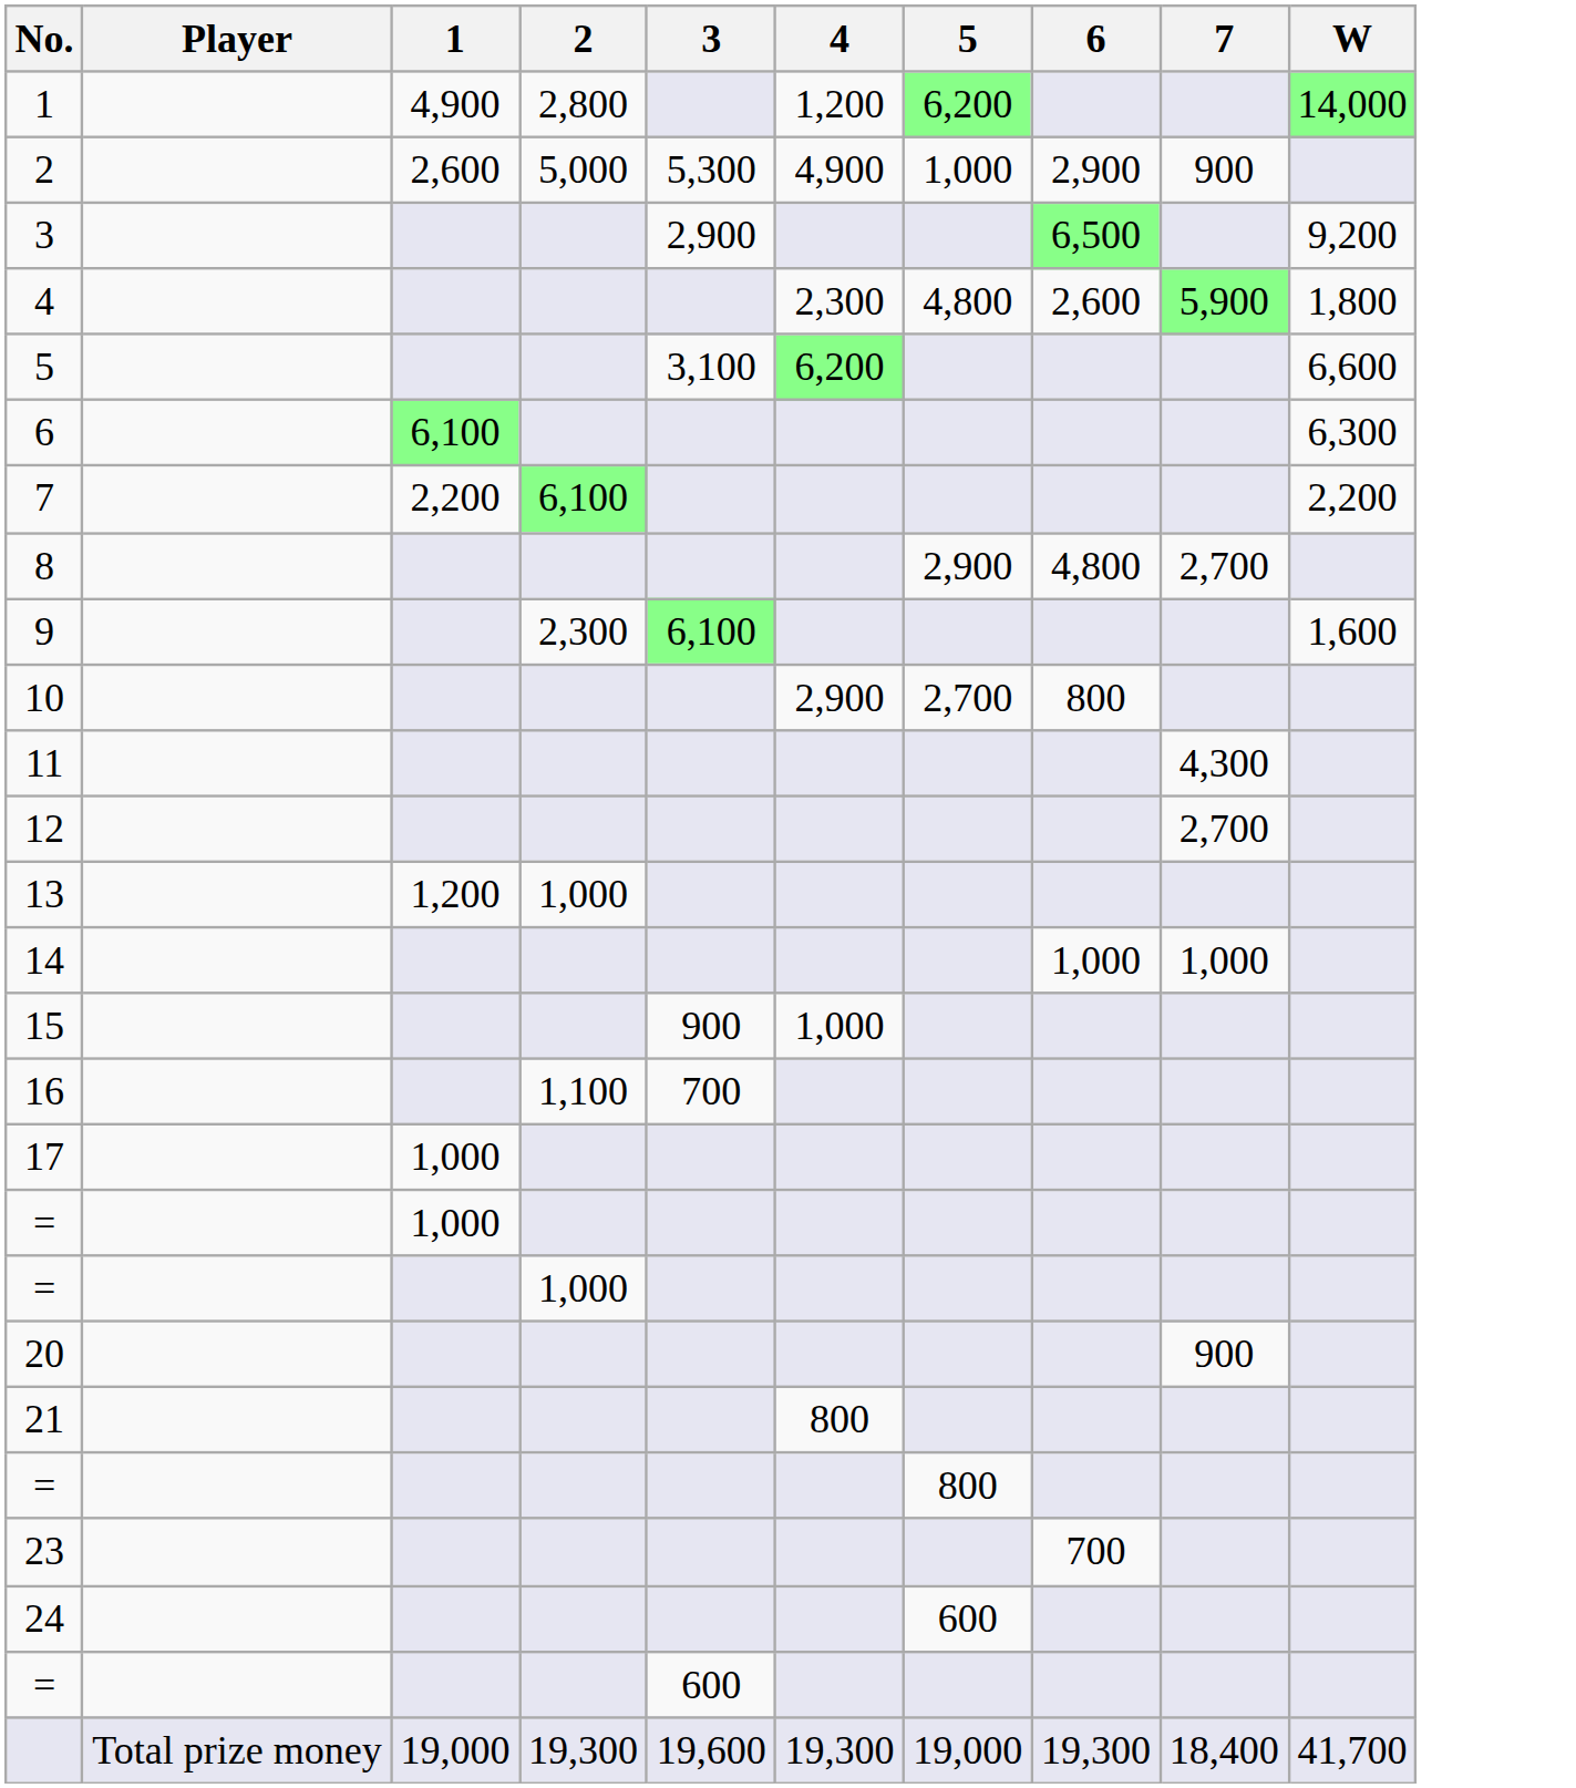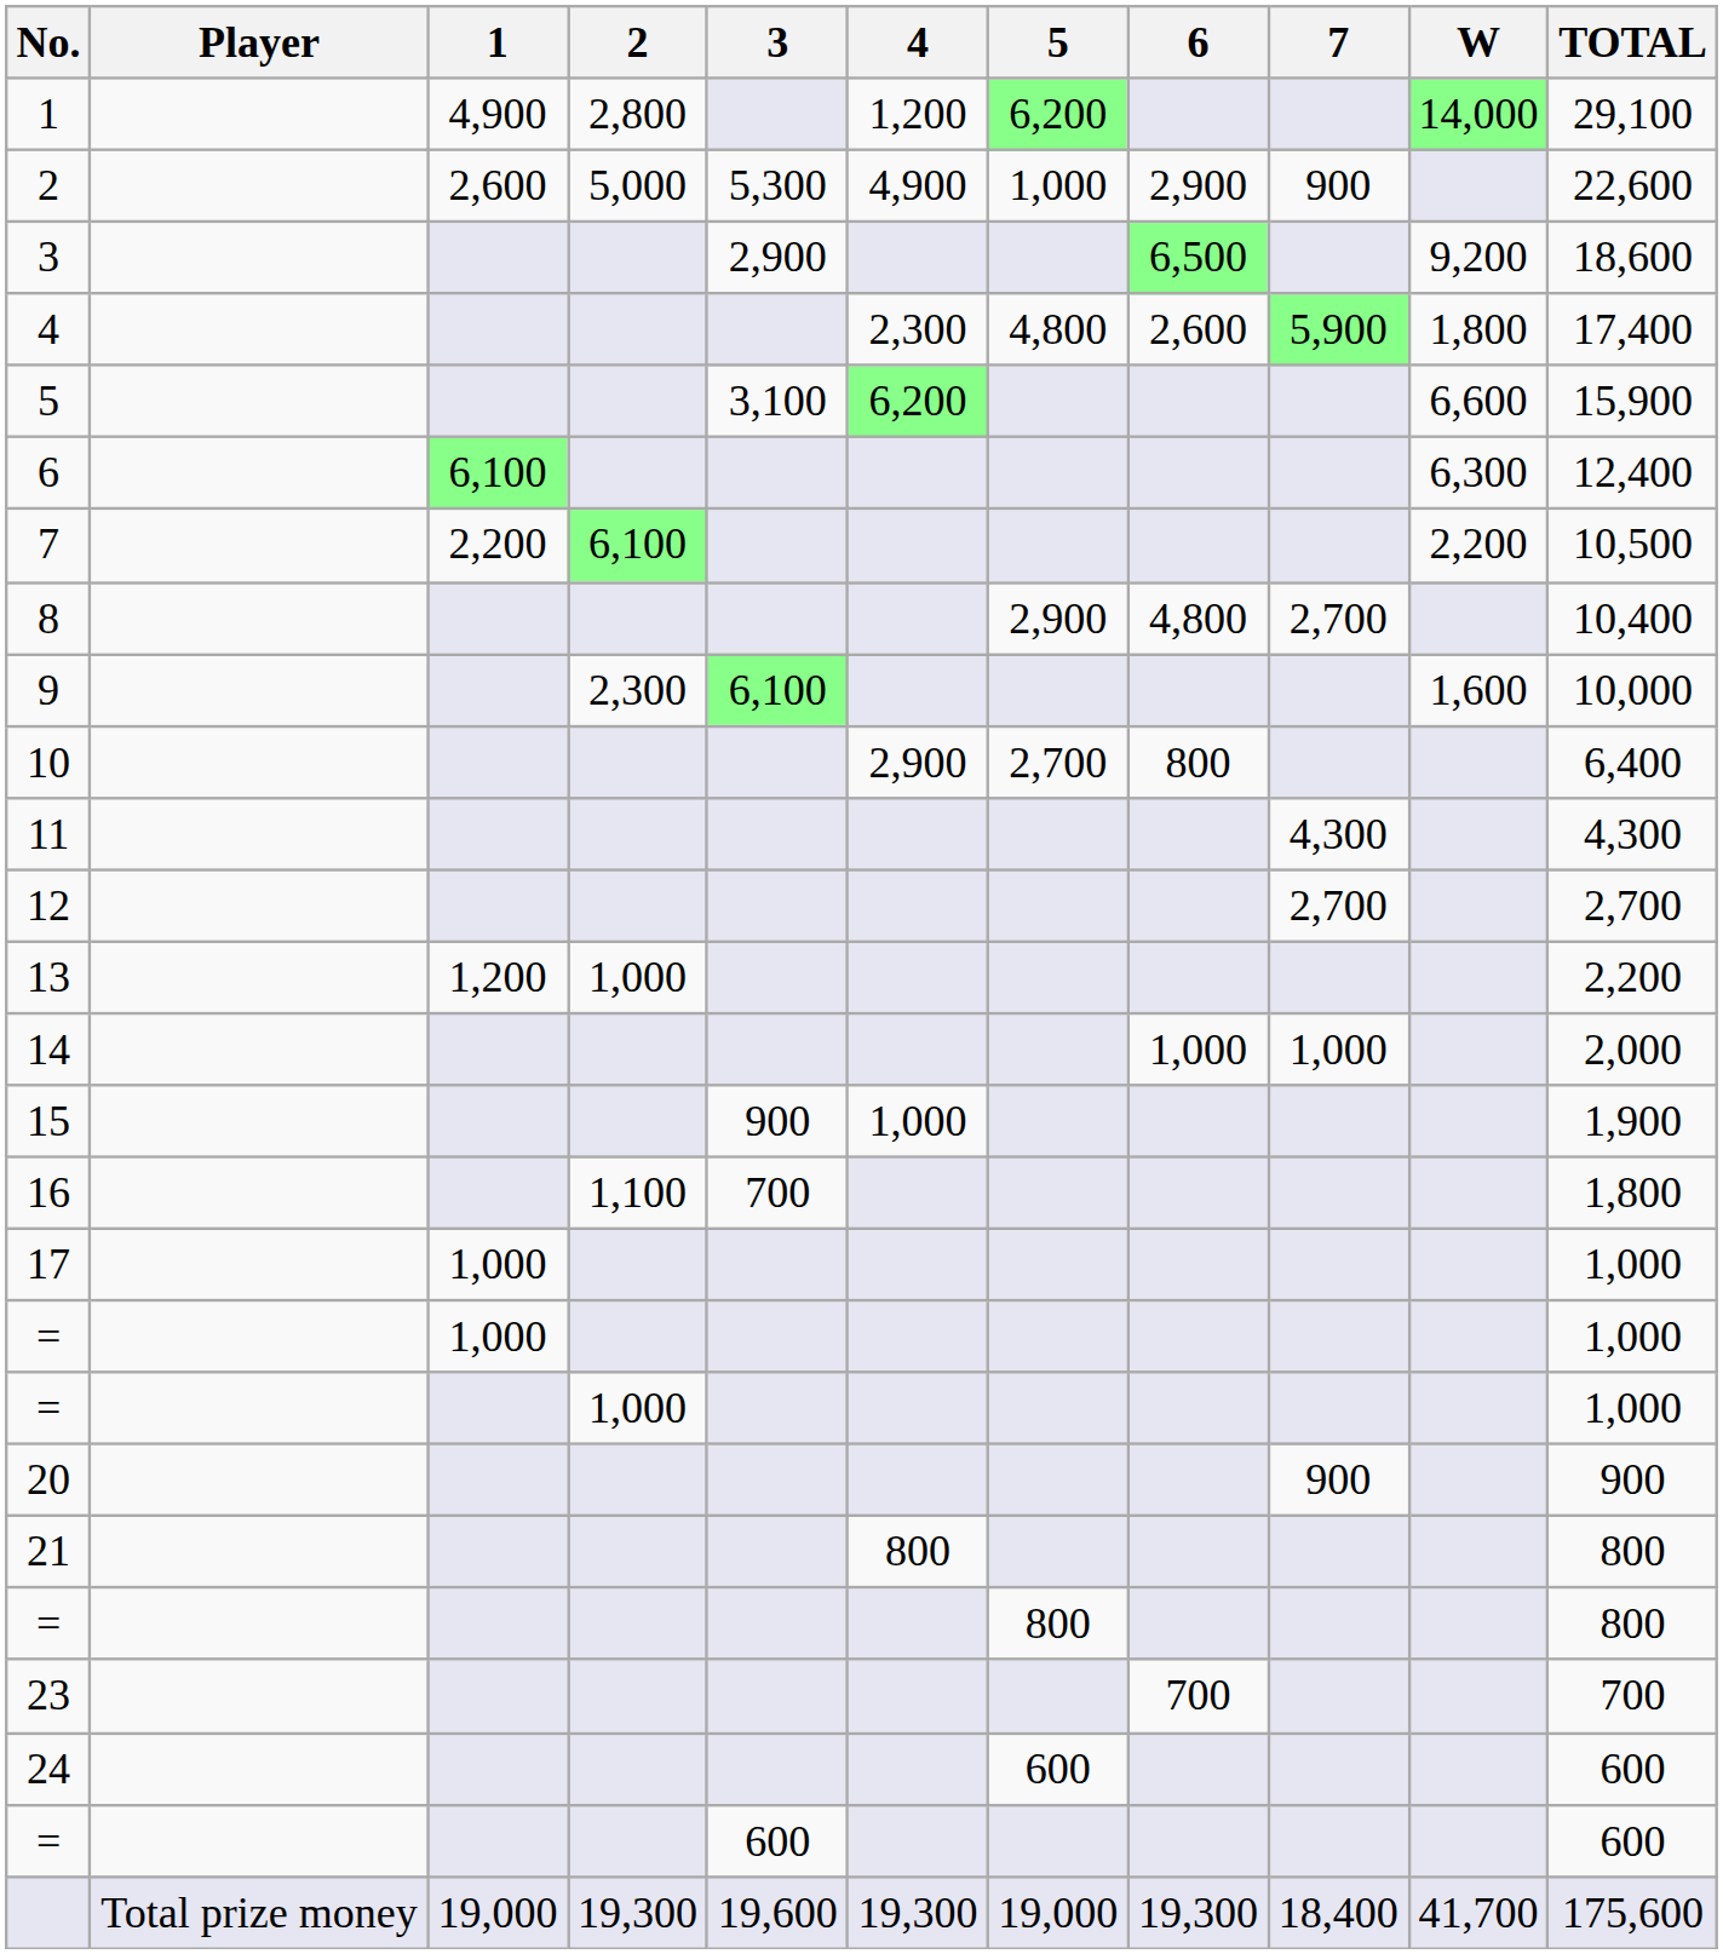 <table class="wikitable sortable" style="text-align:center;font-size:95%">
 <tr>
 <th>No.</th>
 <th>Player</th>
 <th>1</th>
 <th>2</th>
 <th>3</th>
 <th>4</th>
 <th>5</th>
 <th>6</th>
 <th>7</th>
 <th>W</th>
+<th>TOTAL</th>
 </tr>
 <tr>
 <td>1</td>
 <td style="text-align:left;" data-sort-value="Perry, Joe"></td>
 <td>4,900</td>
 <td>2,800</td>
 <td style="background:#e6e6f2;"></td>
 <td>1,200</td>
 <td style="background:#88ff88;">6,200</td>
 <td style="background:#e6e6f2;"></td>
 <td style="background:#e6e6f2;"></td>
 <td style="background:#88ff88;">14,000</td>
+<td>29,100</td>
 </tr>
 <tr>
 <td>2</td>
 <td style="text-align:left;" data-sort-value="Carter, Ali"></td>
 <td>2,600</td>
 <td>5,000</td>
 <td>5,300</td>
 <td>4,900</td>
 <td>1,000</td>
 <td>2,900</td>
 <td>900</td>
 <td style="background:#e6e6f2;"></td>
+<td>22,600</td>
 </tr>
 <tr>
 <td>3</td>
 <td style="text-align:left;" data-sort-value="Selby, Mark"></td>
 <td style="background:#e6e6f2;"></td>
 <td style="background:#e6e6f2;"></td>
 <td>2,900</td>
 <td style="background:#e6e6f2;"></td>
 <td style="background:#e6e6f2;"></td>
 <td style="background:#88ff88;">6,500</td>
 <td style="background:#e6e6f2;"></td>
 <td>9,200</td>
+<td>18,600</td>
 </tr>
 <tr>
 <td>4</td>
 <td style="text-align:left;" data-sort-value="King, Mark"></td>
 <td style="background:#e6e6f2;"></td>
 <td style="background:#e6e6f2;"></td>
 <td style="background:#e6e6f2;"></td>
 <td>2,300</td>
 <td>4,800</td>
 <td>2,600</td>
 <td style="background:#88ff88;">5,900</td>
 <td>1,800</td>
+<td>17,400</td>
 </tr>
 <tr>
 <td>5</td>
 <td style="text-align:left;" data-sort-value="Murphy, Shaun"></td>
 <td style="background:#e6e6f2;"></td>
 <td style="background:#e6e6f2;"></td>
 <td>3,100</td>
 <td style="background:#88ff88;">6,200</td>
 <td style="background:#e6e6f2;"></td>
 <td style="background:#e6e6f2;"></td>
 <td style="background:#e6e6f2;"></td>
 <td>6,600</td>
+<td>15,900</td>
 </tr>
 <tr>
 <td>6</td>
 <td style="text-align:left;" data-sort-value="Day, Ryan"></td>
 <td style="background:#88ff88;">6,100</td>
 <td style="background:#e6e6f2;"></td>
 <td style="background:#e6e6f2;"></td>
 <td style="background:#e6e6f2;"></td>
 <td style="background:#e6e6f2;"></td>
 <td style="background:#e6e6f2;"></td>
 <td style="background:#e6e6f2;"></td>
 <td>6,300</td>
+<td>12,400</td>
 </tr>
 <tr>
 <td>7</td>
 <td style="text-align:left;" data-sort-value="Doherty, Ken"></td>
 <td>2,200</td>
 <td style="background:#88ff88;">6,100</td>
 <td style="background:#e6e6f2;"></td>
 <td style="background:#e6e6f2;"></td>
 <td style="background:#e6e6f2;"></td>
 <td style="background:#e6e6f2;"></td>
 <td style="background:#e6e6f2;"></td>
 <td>2,200</td>
+<td>10,500</td>
 </tr>
 <tr>
 <td>8</td>
 <td style="text-align:left;" data-sort-value="Robertson, Neil"></td>
 <td style="background:#e6e6f2;"></td>
 <td style="background:#e6e6f2;"></td>
 <td style="background:#e6e6f2;"></td>
 <td style="background:#e6e6f2;"></td>
 <td>2,900</td>
 <td>4,800</td>
 <td>2,700</td>
 <td style="background:#e6e6f2;"></td>
+<td>10,400</td>
 </tr>
 <tr>
 <td>9</td>
 <td style="text-align:left;" data-sort-value="Hamilton, Anthony"></td>
 <td style="background:#e6e6f2;"></td>
 <td>2,300</td>
 <td style="background:#88ff88;">6,100</td>
 <td style="background:#e6e6f2;"></td>
 <td style="background:#e6e6f2;"></td>
 <td style="background:#e6e6f2;"></td>
 <td style="background:#e6e6f2;"></td>
 <td>1,600</td>
+<td>10,000</td>
 </tr>
 <tr>
 <td>10</td>
 <td style="text-align:left;" data-sort-value="Allen, Mark"></td>
 <td style="background:#e6e6f2;"></td>
 <td style="background:#e6e6f2;"></td>
 <td style="background:#e6e6f2;"></td>
 <td>2,900</td>
 <td>2,700</td>
 <td>800</td>
 <td style="background:#e6e6f2;"></td>
 <td style="background:#e6e6f2;"></td>
+<td>6,400</td>
 </tr>
 <tr>
 <td>11</td>
 <td style="text-align:left;" data-sort-value="Harold, Dave"></td>
 <td style="background:#e6e6f2;"></td>
 <td style="background:#e6e6f2;"></td>
 <td style="background:#e6e6f2;"></td>
 <td style="background:#e6e6f2;"></td>
 <td style="background:#e6e6f2;"></td>
 <td style="background:#e6e6f2;"></td>
 <td>4,300</td>
 <td style="background:#e6e6f2;"></td>
+<td>4,300</td>
 </tr>
 <tr>
 <td>12</td>
 <td style="text-align:left;" data-sort-value="O'Brien, Fergal"></td>
 <td style="background:#e6e6f2;"></td>
 <td style="background:#e6e6f2;"></td>
 <td style="background:#e6e6f2;"></td>
 <td style="background:#e6e6f2;"></td>
 <td style="background:#e6e6f2;"></td>
 <td style="background:#e6e6f2;"></td>
 <td>2,700</td>
 <td style="background:#e6e6f2;"></td>
+<td>2,700</td>
 </tr>
 <tr>
 <td>13</td>
 <td style="text-align:left;" data-sort-value="Williams, Mark"></td>
 <td>1,200</td>
 <td>1,000</td>
 <td style="background:#e6e6f2;"></td>
 <td style="background:#e6e6f2;"></td>
 <td style="background:#e6e6f2;"></td>
 <td style="background:#e6e6f2;"></td>
 <td style="background:#e6e6f2;"></td>
 <td style="background:#e6e6f2;"></td>
+<td>2,200</td>
 </tr>
 <tr>
 <td>14</td>
 <td style="text-align:left;" data-sort-value="White, Jimmy"></td>
 <td style="background:#e6e6f2;"></td>
 <td style="background:#e6e6f2;"></td>
 <td style="background:#e6e6f2;"></td>
 <td style="background:#e6e6f2;"></td>
 <td style="background:#e6e6f2;"></td>
 <td>1,000</td>
 <td>1,000</td>
 <td style="background:#e6e6f2;"></td>
+<td>2,000</td>
 </tr>
 <tr>
 <td>15</td>
 <td style="text-align:left;" data-sort-value="Bingham, Stuart"></td>
 <td style="background:#e6e6f2;"></td>
 <td style="background:#e6e6f2;"></td>
 <td>900</td>
 <td>1,000</td>
 <td style="background:#e6e6f2;"></td>
 <td style="background:#e6e6f2;"></td>
 <td style="background:#e6e6f2;"></td>
 <td style="background:#e6e6f2;"></td>
+<td>1,900</td>
 </tr>
 <tr>
 <td>16</td>
 <td style="text-align:left;" data-sort-value="Swail, Joe"></td>
 <td style="background:#e6e6f2;"></td>
 <td>1,100</td>
 <td>700</td>
 <td style="background:#e6e6f2;"></td>
 <td style="background:#e6e6f2;"></td>
 <td style="background:#e6e6f2;"></td>
 <td style="background:#e6e6f2;"></td>
 <td style="background:#e6e6f2;"></td>
+<td>1,800</td>
 </tr>
 <tr>
 <td>17</td>
 <td style="text-align:left;" data-sort-value="Stevens, Matthew"></td>
 <td>1,000</td>
 <td style="background:#e6e6f2;"></td>
 <td style="background:#e6e6f2;"></td>
 <td style="background:#e6e6f2;"></td>
 <td style="background:#e6e6f2;"></td>
 <td style="background:#e6e6f2;"></td>
 <td style="background:#e6e6f2;"></td>
 <td style="background:#e6e6f2;"></td>
+<td>1,000</td>
 </tr>
 <tr>
 <td data-sort-value=18>=</td>
 <td style="text-align:left;" data-sort-value="Hawkins, Barry"></td>
 <td>1,000</td>
 <td style="background:#e6e6f2;"></td>
 <td style="background:#e6e6f2;"></td>
 <td style="background:#e6e6f2;"></td>
 <td style="background:#e6e6f2;"></td>
 <td style="background:#e6e6f2;"></td>
 <td style="background:#e6e6f2;"></td>
 <td style="background:#e6e6f2;"></td>
+<td>1,000</td>
 </tr>
 <tr>
 <td data-sort-value=19>=</td>
 <td style="text-align:left;" data-sort-value="Bond, Nigel"></td>
 <td style="background:#e6e6f2;"></td>
 <td>1,000</td>
 <td style="background:#e6e6f2;"></td>
 <td style="background:#e6e6f2;"></td>
 <td style="background:#e6e6f2;"></td>
 <td style="background:#e6e6f2;"></td>
 <td style="background:#e6e6f2;"></td>
 <td style="background:#e6e6f2;"></td>
+<td>1,000</td>
 </tr>
 <tr>
 <td>20</td>
 <td style="text-align:left;" data-sort-value="McCulloch, Ian"></td>
 <td style="background:#e6e6f2;"></td>
 <td style="background:#e6e6f2;"></td>
 <td style="background:#e6e6f2;"></td>
 <td style="background:#e6e6f2;"></td>
 <td style="background:#e6e6f2;"></td>
 <td style="background:#e6e6f2;"></td>
 <td>900</td>
 <td style="background:#e6e6f2;"></td>
+<td>900</td>
 </tr>
 <tr>
 <td>21</td>
 <td style="text-align:left;" data-sort-value="Cope, Jamie"></td>
 <td style="background:#e6e6f2;"></td>
 <td style="background:#e6e6f2;"></td>
 <td style="background:#e6e6f2;"></td>
 <td>800</td>
 <td style="background:#e6e6f2;"></td>
 <td style="background:#e6e6f2;"></td>
 <td style="background:#e6e6f2;"></td>
 <td style="background:#e6e6f2;"></td>
+<td>800</td>
 </tr>
 <tr>
 <td data-sort-value=22>=</td>
 <td style="text-align:left;" data-sort-value="Lee, Stephen"></td>
 <td style="background:#e6e6f2;"></td>
 <td style="background:#e6e6f2;"></td>
 <td style="background:#e6e6f2;"></td>
 <td style="background:#e6e6f2;"></td>
 <td>800</td>
 <td style="background:#e6e6f2;"></td>
 <td style="background:#e6e6f2;"></td>
 <td style="background:#e6e6f2;"></td>
+<td>800</td>
 </tr>
 <tr>
 <td>23</td>
 <td style="text-align:left;" data-sort-value="Greene, Gerard"></td>
 <td style="background:#e6e6f2;"></td>
 <td style="background:#e6e6f2;"></td>
 <td style="background:#e6e6f2;"></td>
 <td style="background:#e6e6f2;"></td>
 <td style="background:#e6e6f2;"></td>
 <td>700</td>
 <td style="background:#e6e6f2;"></td>
 <td style="background:#e6e6f2;"></td>
+<td>700</td>
 </tr>
 <tr>
 <td>24</td>
 <td style="text-align:left;" data-sort-value="Dale, Dominic"></td>
 <td style="background:#e6e6f2;"></td>
 <td style="background:#e6e6f2;"></td>
 <td style="background:#e6e6f2;"></td>
 <td style="background:#e6e6f2;"></td>
 <td>600</td>
 <td style="background:#e6e6f2;"></td>
 <td style="background:#e6e6f2;"></td>
 <td style="background:#e6e6f2;"></td>
+<td>600</td>
 </tr>
 <tr>
 <td data-sort-value=25>=</td>
 <td style="text-align:left;" data-sort-value="Holt, Michael"></td>
 <td style="background:#e6e6f2;"></td>
 <td style="background:#e6e6f2;"></td>
 <td>600</td>
 <td style="background:#e6e6f2;"></td>
 <td style="background:#e6e6f2;"></td>
 <td style="background:#e6e6f2;"></td>
 <td style="background:#e6e6f2;"></td>
 <td style="background:#e6e6f2;"></td>
+<td>600</td>
 </tr>
 <tr class=sortbottom>
 <td style="background:#e6e6f2;"></td>
 <td style="text-align:centre; background:#e6e6f2;">Total prize money</td>
 <td style="background:#e6e6f2;">19,000</td>
 <td style="background:#e6e6f2;">19,300</td>
 <td style="background:#e6e6f2;">19,600</td>
 <td style="background:#e6e6f2;">19,300</td>
 <td style="background:#e6e6f2;">19,000</td>
 <td style="background:#e6e6f2;">19,300</td>
 <td style="background:#e6e6f2;">18,400</td>
 <td style="background:#e6e6f2;">41,700</td>
+<td style="background:#e6e6f2;">175,600</td>
 </tr>
 </table>
